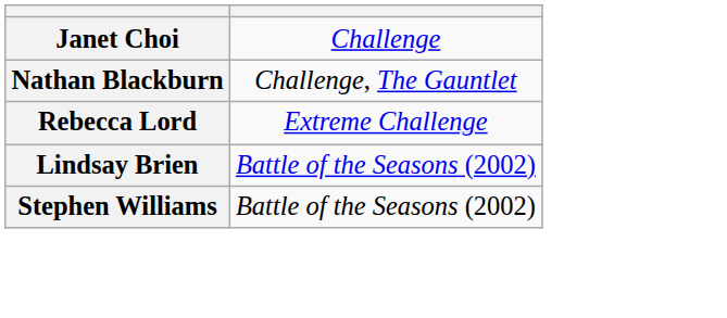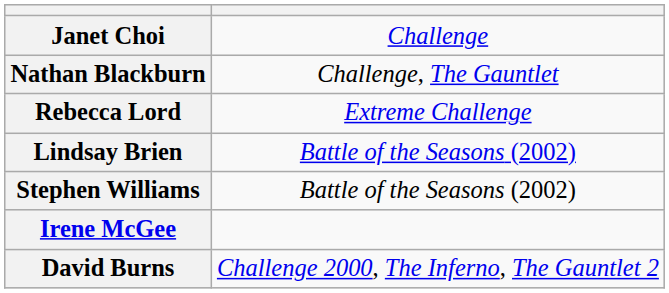 <table class="wikitable sortable" style="text-align:center">
 <tr>
 <th scope="col"></th>
 <th scope="col"></th>
 </tr>
 <tr>
 <th scope="row">Janet Choi</th>
 <td><em><a href='#'>Challenge</a></em></td>
 </tr>
 <tr>
 <th scope="row" nowrap>Nathan Blackburn</th>
 <td><em>Challenge</em>, <em><a href='#'>The Gauntlet</a></em></td>
 </tr>
 <tr>
 <th scope="row">Rebecca Lord</th>
 <td><em><a href='#'>Extreme Challenge</a></em></td>
 </tr>
 <tr>
 <th scope="row">Lindsay Brien</th>
 <td><a href='#'><em>Battle of the Seasons</em> (2002)</a></td>
 </tr>
 <tr>
 <th scope="row" nowrap>Stephen Williams</th>
 <td><em>Battle of the Seasons</em> (2002)</td>
 </tr>
+<tr>
+<th scope="row"><a href='#'>Irene McGee</a></th>
+<td></td>
+</tr>
+<tr>
+<th scope="row">David Burns</th>
+<td><em><a href='#'>Challenge 2000</a></em>, <em><a href='#'>The Inferno</a></em>, <em><a href='#'>The Gauntlet 2</a></em></td>
+</tr>
 </table>
